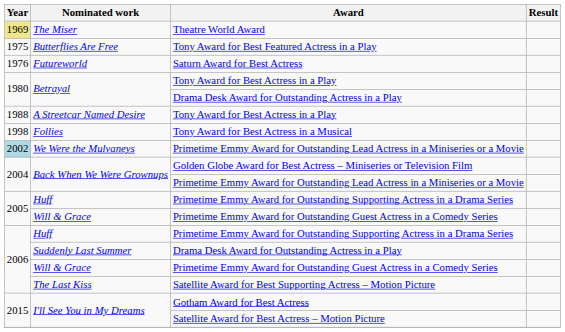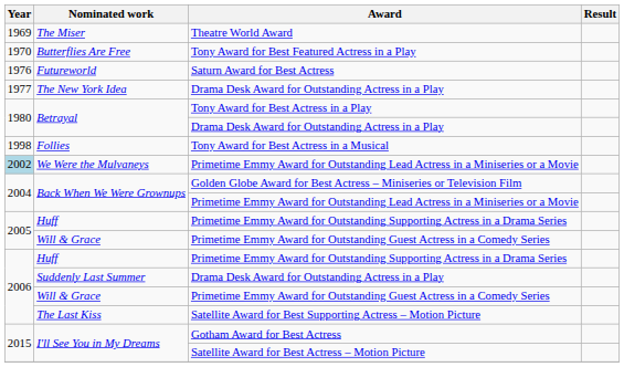 <table class="wikitable sortable">
 <tr>
 <th>Year</th>
 <th>Nominated work</th>
 <th>Award</th>
 <th>Result</th>
 </tr>
 <tr>
-<td style="background: khaki;">1969</td>
+<td>1969</td>
 <td><em><a href='#'>The Miser</a></em></td>
 <td><a href='#'>Theatre World Award</a></td>
 <td></td>
 </tr>
 <tr>
-<td>1975</td>
+<td>1970</td>
 <td><em><a href='#'>Butterflies Are Free</a></em></td>
 <td><a href='#'>Tony Award for Best Featured Actress in a Play</a></td>
 <td></td>
 </tr>
 <tr>
 <td>1976</td>
 <td><em><a href='#'>Futureworld</a></em></td>
 <td><a href='#'>Saturn Award for Best Actress</a></td>
 <td></td>
 </tr>
 <tr>
+<td>1977</td>
+<td><em><a href='#'>The New York Idea</a></em></td>
+<td><a href='#'>Drama Desk Award for Outstanding Actress in a Play</a></td>
+<td></td>
+</tr>
+<tr>
 <td rowspan="2">1980</td>
 <td rowspan="2"><em><a href='#'>Betrayal</a></em></td>
 <td><a href='#'>Tony Award for Best Actress in a Play</a></td>
 <td></td>
 </tr>
 <tr>
 <td><a href='#'>Drama Desk Award for Outstanding Actress in a Play</a></td>
-<td></td>
-</tr>
-<tr>
-<td>1988</td>
-<td><em><a href='#'>A Streetcar Named Desire</a></em></td>
-<td><a href='#'>Tony Award for Best Actress in a Play</a></td>
 <td></td>
 </tr>
 <tr>
 <td>1998</td>
 <td><em><a href='#'>Follies</a></em></td>
 <td><a href='#'>Tony Award for Best Actress in a Musical</a></td>
 <td></td>
 </tr>
 <tr>
 <td style="background: lightblue;">2002</td>
 <td><em><a href='#'>We Were the Mulvaneys</a></em></td>
 <td><a href='#'>Primetime Emmy Award for Outstanding Lead Actress in a Miniseries or a Movie</a></td>
 <td></td>
 </tr>
 <tr>
 <td rowspan="2">2004</td>
 <td rowspan="2"><em><a href='#'>Back When We Were Grownups</a></em></td>
 <td><a href='#'>Golden Globe Award for Best Actress – Miniseries or Television Film</a></td>
 <td></td>
 </tr>
 <tr>
 <td><a href='#'>Primetime Emmy Award for Outstanding Lead Actress in a Miniseries or a Movie</a></td>
 <td></td>
 </tr>
 <tr>
 <td rowspan="2">2005</td>
 <td><em><a href='#'>Huff</a></em></td>
 <td><a href='#'>Primetime Emmy Award for Outstanding Supporting Actress in a Drama Series</a></td>
 <td></td>
 </tr>
 <tr>
 <td><em><a href='#'>Will & Grace</a></em></td>
 <td><a href='#'>Primetime Emmy Award for Outstanding Guest Actress in a Comedy Series</a></td>
 <td></td>
 </tr>
 <tr>
 <td rowspan="4">2006</td>
 <td><em><a href='#'>Huff</a></em></td>
 <td><a href='#'>Primetime Emmy Award for Outstanding Supporting Actress in a Drama Series</a></td>
 <td></td>
 </tr>
 <tr>
 <td><em><a href='#'>Suddenly Last Summer</a></em></td>
 <td><a href='#'>Drama Desk Award for Outstanding Actress in a Play</a></td>
 <td></td>
 </tr>
 <tr>
 <td><em><a href='#'>Will & Grace</a></em></td>
 <td><a href='#'>Primetime Emmy Award for Outstanding Guest Actress in a Comedy Series</a></td>
 <td></td>
 </tr>
 <tr>
 <td><em><a href='#'>The Last Kiss</a></em></td>
 <td><a href='#'>Satellite Award for Best Supporting Actress – Motion Picture</a></td>
 <td></td>
 </tr>
 <tr>
 <td rowspan="2">2015</td>
 <td rowspan="2"><em><a href='#'>I'll See You in My Dreams</a></em></td>
 <td><a href='#'>Gotham Award for Best Actress</a></td>
 <td></td>
 </tr>
 <tr>
 <td><a href='#'>Satellite Award for Best Actress – Motion Picture</a></td>
 <td></td>
 </tr>
 <tr>
 </tr>
 </table>
